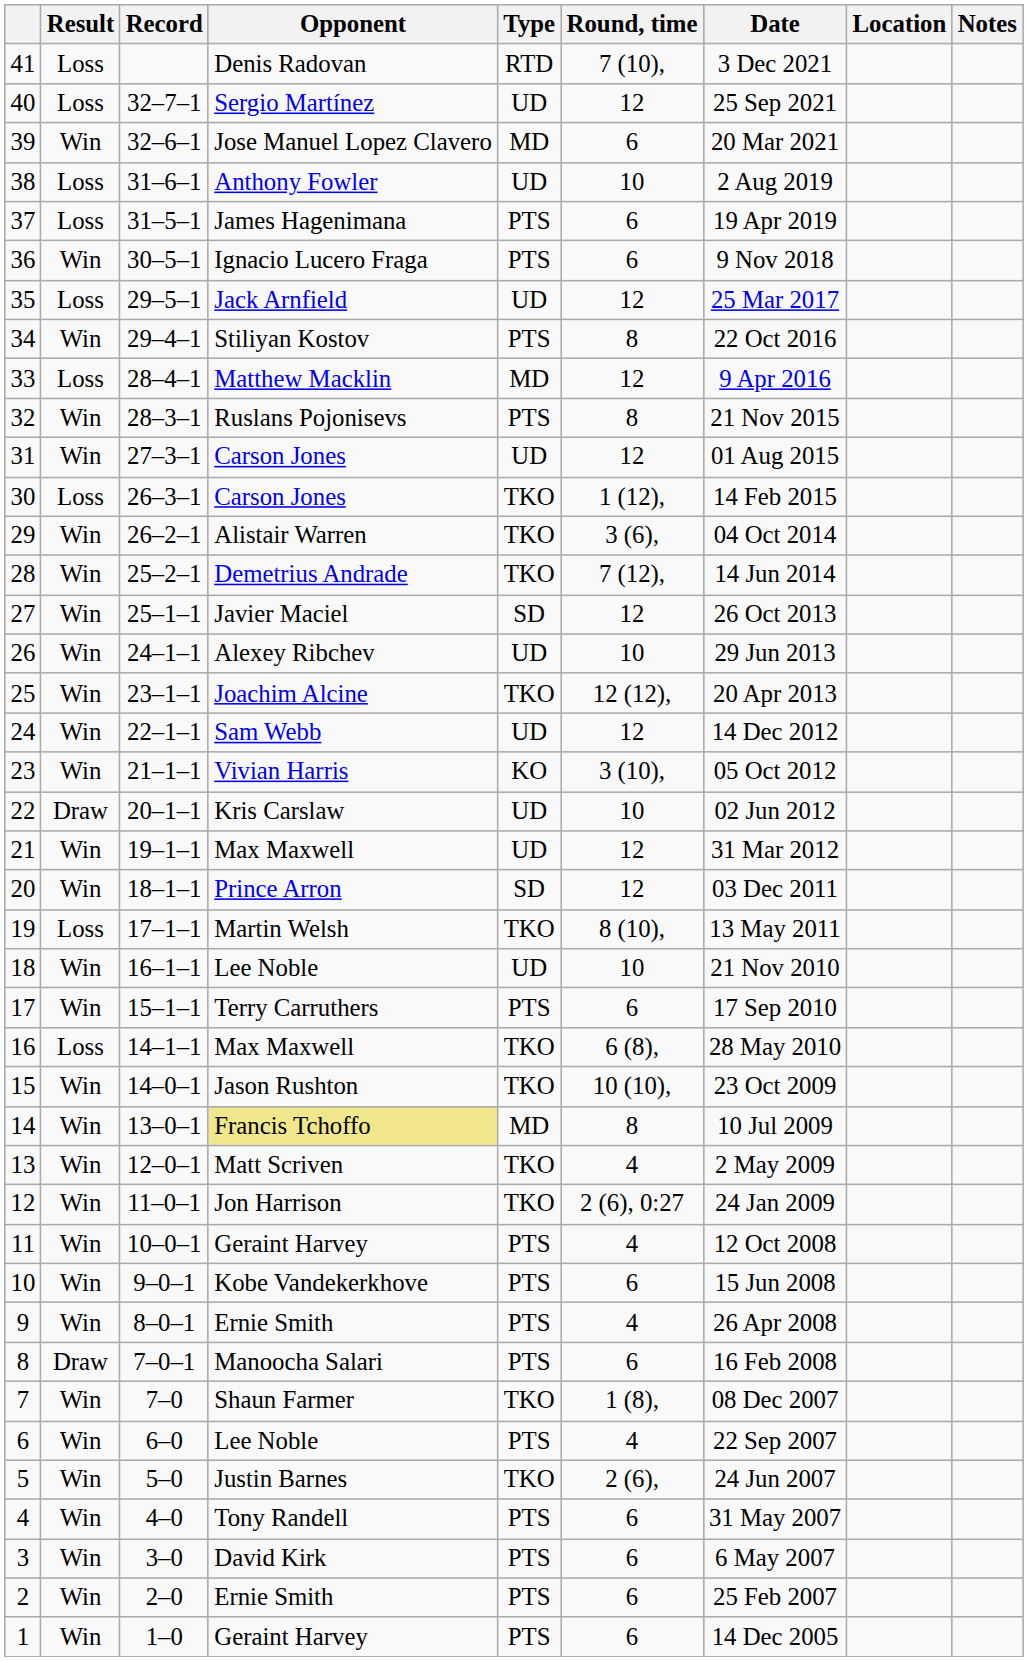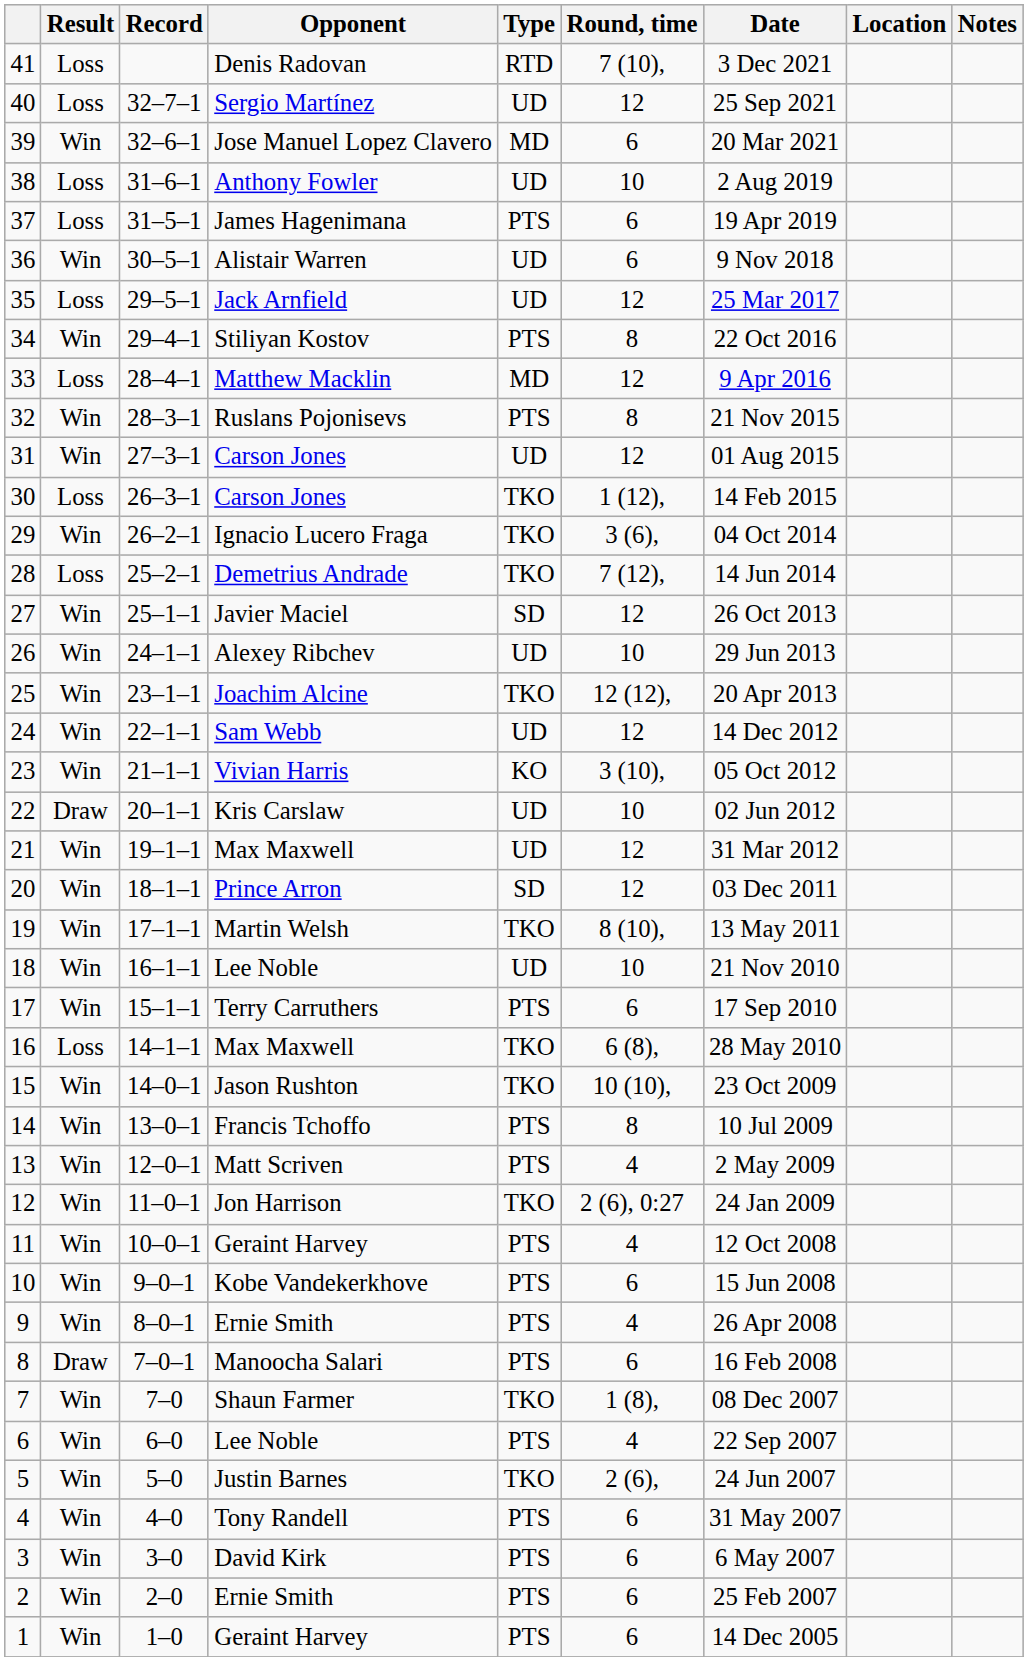 <table class="wikitable" style="text-align:center">
 <tr>
 <th></th>
 <th>Result</th>
 <th>Record</th>
 <th>Opponent</th>
 <th>Type</th>
 <th>Round, time</th>
 <th>Date</th>
 <th>Location</th>
 <th>Notes</th>
 </tr>
 <tr>
 <td>41</td>
 <td>Loss</td>
 <td></td>
 <td style="text-align:left;">Denis Radovan</td>
 <td>RTD</td>
 <td>7 (10), </td>
 <td>3 Dec 2021</td>
 <td style="text-align:left;"></td>
 <td></td>
 </tr>
 <tr>
 <td>40</td>
 <td>Loss</td>
 <td>32–7–1</td>
 <td style="text-align:left;"><a href='#'>Sergio Martínez</a></td>
 <td>UD</td>
 <td>12</td>
 <td>25 Sep 2021</td>
 <td style="text-align:left;"></td>
 <td></td>
 </tr>
 <tr>
 <td>39</td>
 <td>Win</td>
 <td>32–6–1</td>
 <td style="text-align:left;">Jose Manuel Lopez Clavero</td>
 <td>MD</td>
 <td>6</td>
 <td>20 Mar 2021</td>
 <td style="text-align:left;"></td>
 <td></td>
 </tr>
 <tr>
 <td>38</td>
 <td>Loss</td>
 <td>31–6–1</td>
 <td style="text-align:left;"><a href='#'>Anthony Fowler</a></td>
 <td>UD</td>
 <td>10</td>
 <td>2 Aug 2019</td>
 <td style="text-align:left;"></td>
 <td style="text-align:left;"></td>
 </tr>
 <tr>
 <td>37</td>
 <td>Loss</td>
 <td>31–5–1</td>
 <td style="text-align:left;">James Hagenimana</td>
 <td>PTS</td>
 <td>6</td>
 <td>19 Apr 2019</td>
 <td style="text-align:left;"></td>
 <td></td>
 </tr>
 <tr>
 <td>36</td>
 <td>Win</td>
 <td>30–5–1</td>
-<td align=left>Ignacio Lucero Fraga</td>
-<td>PTS</td>
+<td style="text-align:left;">Alistair Warren</td>
+<td>UD</td>
 <td>6</td>
 <td>9 Nov 2018</td>
 <td style="text-align:left;"></td>
 <td></td>
 </tr>
 <tr>
 <td>35</td>
 <td>Loss</td>
 <td>29–5–1</td>
 <td style="text-align:left;"><a href='#'>Jack Arnfield</a></td>
 <td>UD</td>
 <td>12</td>
 <td><a href='#'>25 Mar 2017</a></td>
 <td style="text-align:left;"></td>
 <td style="text-align:left;"></td>
 </tr>
 <tr>
 <td>34</td>
 <td>Win</td>
 <td>29–4–1</td>
 <td align=left>Stiliyan Kostov</td>
 <td>PTS</td>
 <td>8</td>
 <td>22 Oct 2016</td>
 <td align=left></td>
 <td></td>
 </tr>
 <tr align=center>
 <td>33</td>
 <td>Loss</td>
 <td>28–4–1</td>
 <td align=left><a href='#'>Matthew Macklin</a></td>
 <td>MD</td>
 <td>12</td>
 <td><a href='#'>9 Apr 2016</a></td>
 <td align=left></td>
 <td align=left></td>
 </tr>
 <tr align=center>
 <td>32</td>
 <td>Win</td>
 <td>28–3–1</td>
 <td align=left>Ruslans Pojonisevs</td>
 <td>PTS</td>
 <td>8</td>
 <td>21 Nov 2015</td>
 <td align=left></td>
 <td></td>
 </tr>
 <tr align=center>
 <td>31</td>
 <td>Win</td>
 <td>27–3–1</td>
 <td align=left><a href='#'>Carson Jones</a></td>
 <td>UD</td>
 <td>12</td>
 <td>01 Aug 2015</td>
 <td align=left></td>
 <td></td>
 </tr>
 <tr align=center>
 <td>30</td>
 <td>Loss</td>
 <td>26–3–1</td>
 <td align=left><a href='#'>Carson Jones</a></td>
 <td>TKO</td>
 <td>1 (12), </td>
 <td>14 Feb 2015</td>
 <td align=left></td>
 <td align=left></td>
 </tr>
 <tr align=center>
 <td>29</td>
 <td>Win</td>
 <td>26–2–1</td>
-<td style="text-align:left;">Alistair Warren</td>
+<td align=left>Ignacio Lucero Fraga</td>
 <td>TKO</td>
 <td>3 (6), </td>
 <td>04 Oct 2014</td>
 <td align=left></td>
 <td></td>
 </tr>
 <tr align=center>
 <td>28</td>
-<td>Win</td>
+<td>Loss</td>
 <td>25–2–1</td>
 <td align=left><a href='#'>Demetrius Andrade</a></td>
 <td>TKO</td>
 <td>7 (12), </td>
 <td>14 Jun 2014</td>
 <td align=left></td>
 <td align=left></td>
 </tr>
 <tr align=center>
 <td>27</td>
 <td>Win</td>
 <td>25–1–1</td>
 <td align=left>Javier Maciel</td>
 <td>SD</td>
 <td>12</td>
 <td>26 Oct 2013</td>
 <td align=left></td>
 <td></td>
 </tr>
 <tr align=center>
 <td>26</td>
 <td>Win</td>
 <td>24–1–1</td>
 <td align=left>Alexey Ribchev</td>
 <td>UD</td>
 <td>10</td>
 <td>29 Jun 2013</td>
 <td align=left></td>
 <td></td>
 </tr>
 <tr align=center>
 <td>25</td>
 <td>Win</td>
 <td>23–1–1</td>
 <td align=left><a href='#'>Joachim Alcine</a></td>
 <td>TKO</td>
 <td>12 (12), </td>
 <td>20 Apr 2013</td>
 <td align=left></td>
 <td align=left></td>
 </tr>
 <tr>
 <td>24</td>
 <td>Win</td>
 <td>22–1–1</td>
 <td align=left><a href='#'>Sam Webb</a></td>
 <td>UD</td>
 <td>12</td>
 <td>14 Dec 2012</td>
 <td align=left></td>
 <td align=left></td>
 </tr>
 <tr>
 <td>23</td>
 <td>Win</td>
 <td>21–1–1</td>
 <td align=left><a href='#'>Vivian Harris</a></td>
 <td>KO</td>
 <td>3 (10), </td>
 <td>05 Oct 2012</td>
 <td align=left></td>
 <td></td>
 </tr>
 <tr align=center>
 <td>22</td>
 <td>Draw</td>
 <td>20–1–1</td>
 <td align=left>Kris Carslaw</td>
 <td>UD</td>
 <td>10</td>
 <td>02 Jun 2012</td>
 <td align=left></td>
 <td align=left></td>
 </tr>
 <tr align=center>
 <td>21</td>
 <td>Win</td>
 <td>19–1–1</td>
 <td align=left>Max Maxwell</td>
 <td>UD</td>
 <td>12</td>
 <td>31 Mar 2012</td>
 <td align=left></td>
 <td align=left></td>
 </tr>
 <tr align=center>
 <td>20</td>
 <td>Win</td>
 <td>18–1–1</td>
 <td align=left><a href='#'>Prince Arron</a></td>
 <td>SD</td>
 <td>12</td>
 <td>03 Dec 2011</td>
 <td align=left></td>
 <td align=left></td>
 </tr>
 <tr align=center>
 <td>19</td>
-<td>Loss</td>
+<td>Win</td>
 <td>17–1–1</td>
 <td align=left>Martin Welsh</td>
 <td>TKO</td>
 <td>8 (10), </td>
 <td>13 May 2011</td>
 <td align=left></td>
 <td align=left></td>
 </tr>
 <tr align=center>
 <td>18</td>
 <td>Win</td>
 <td>16–1–1</td>
 <td align=left>Lee Noble</td>
 <td>UD</td>
 <td>10</td>
 <td>21 Nov 2010</td>
 <td align=left></td>
 <td align=left></td>
 </tr>
 <tr align=center>
 <td>17</td>
 <td>Win</td>
 <td>15–1–1</td>
 <td align=left>Terry Carruthers</td>
 <td>PTS</td>
 <td>6</td>
 <td>17 Sep 2010</td>
 <td align=left></td>
 <td></td>
 </tr>
 <tr align=center>
 <td>16</td>
 <td>Loss</td>
 <td>14–1–1</td>
 <td align=left>Max Maxwell</td>
 <td>TKO</td>
 <td>6 (8), </td>
 <td>28 May 2010</td>
 <td align=left></td>
 <td></td>
 </tr>
 <tr align=center>
 <td>15</td>
 <td>Win</td>
 <td>14–0–1</td>
 <td align=left>Jason Rushton</td>
 <td>TKO</td>
 <td>10 (10), </td>
 <td>23 Oct 2009</td>
 <td align=left></td>
 <td align=left></td>
 </tr>
 <tr align=center>
 <td>14</td>
 <td>Win</td>
 <td>13–0–1</td>
-<td align=left style="background: khaki;">Francis Tchoffo</td>
-<td>MD</td>
+<td align=left>Francis Tchoffo</td>
+<td>PTS</td>
 <td>8</td>
 <td>10 Jul 2009</td>
 <td align=left></td>
 <td></td>
 </tr>
 <tr align=center>
 <td>13</td>
 <td>Win</td>
 <td>12–0–1</td>
 <td align=left>Matt Scriven</td>
-<td>TKO</td>
+<td>PTS</td>
 <td>4</td>
 <td>2 May 2009</td>
 <td align=left></td>
 <td></td>
 </tr>
 <tr align=center>
 <td>12</td>
 <td>Win</td>
 <td>11–0–1</td>
 <td align=left>Jon Harrison</td>
 <td>TKO</td>
 <td>2 (6), 0:27</td>
 <td>24 Jan 2009</td>
 <td align=left></td>
 <td></td>
 </tr>
 <tr align=center>
 <td>11</td>
 <td>Win</td>
 <td>10–0–1</td>
 <td align=left>Geraint Harvey</td>
 <td>PTS</td>
 <td>4</td>
 <td>12 Oct 2008</td>
 <td align=left></td>
 <td></td>
 </tr>
 <tr align=center>
 <td>10</td>
 <td>Win</td>
 <td>9–0–1</td>
 <td align=left>Kobe Vandekerkhove</td>
 <td>PTS</td>
 <td>6</td>
 <td>15 Jun 2008</td>
 <td align=left></td>
 <td></td>
 </tr>
 <tr align=center>
 <td>9</td>
 <td>Win</td>
 <td>8–0–1</td>
 <td align=left>Ernie Smith</td>
 <td>PTS</td>
 <td>4</td>
 <td>26 Apr 2008</td>
 <td align=left></td>
 <td></td>
 </tr>
 <tr align=center>
 <td>8</td>
 <td>Draw</td>
 <td>7–0–1</td>
 <td align=left>Manoocha Salari</td>
 <td>PTS</td>
 <td>6</td>
 <td>16 Feb 2008</td>
 <td align=left></td>
 <td></td>
 </tr>
 <tr align=center>
 <td>7</td>
 <td>Win</td>
 <td>7–0</td>
 <td align=left>Shaun Farmer</td>
 <td>TKO</td>
 <td>1 (8), </td>
 <td>08 Dec 2007</td>
 <td align=left></td>
 <td></td>
 </tr>
 <tr align=center>
 <td>6</td>
 <td>Win</td>
 <td>6–0</td>
 <td align=left>Lee Noble</td>
 <td>PTS</td>
 <td>4</td>
 <td>22 Sep 2007</td>
 <td align=left></td>
 <td></td>
 </tr>
 <tr align=center>
 <td>5</td>
 <td>Win</td>
 <td>5–0</td>
 <td align=left>Justin Barnes</td>
 <td>TKO</td>
 <td>2 (6), </td>
 <td>24 Jun 2007</td>
 <td align=left></td>
 <td></td>
 </tr>
 <tr align=center>
 <td>4</td>
 <td>Win</td>
 <td>4–0</td>
 <td align=left>Tony Randell</td>
 <td>PTS</td>
 <td>6</td>
 <td>31 May 2007</td>
 <td align=left></td>
 <td></td>
 </tr>
 <tr align=center>
 <td>3</td>
 <td>Win</td>
 <td>3–0</td>
 <td align=left>David Kirk</td>
 <td>PTS</td>
 <td>6</td>
 <td>6 May 2007</td>
 <td align=left></td>
 <td></td>
 </tr>
 <tr align=center>
 <td>2</td>
 <td>Win</td>
 <td>2–0</td>
 <td align=left>Ernie Smith</td>
 <td>PTS</td>
 <td>6</td>
 <td>25 Feb 2007</td>
 <td align=left></td>
 <td></td>
 </tr>
 <tr align=center>
 <td>1</td>
 <td>Win</td>
 <td>1–0</td>
 <td align=left>Geraint Harvey</td>
 <td>PTS</td>
 <td>6</td>
 <td>14 Dec 2005</td>
 <td align=left></td>
 <td></td>
 </tr>
 <tr>
 </tr>
 </table>
